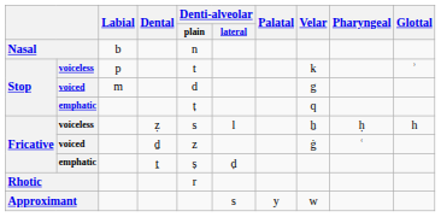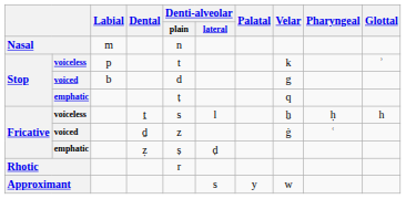 <table class="wikitable" style="text-align: center;">
 <tr>
 <th colspan="2"  rowspan="2"></th>
 <th rowspan="2"><a href='#'>Labial</a></th>
 <th rowspan="2"><a href='#'>Dental</a></th>
 <th colspan="2"><a href='#'>Denti-alveolar</a></th>
 <th rowspan="2"><a href='#'>Palatal</a></th>
 <th rowspan="2"><a href='#'>Velar</a></th>
 <th rowspan="2"><a href='#'>Pharyngeal</a></th>
 <th rowspan="2"><a href='#'>Glottal</a></th>
 </tr>
 <tr>
 <th style="font-size: 80%;">plain</th>
 <th style="font-size: 80%;"><a href='#'>lateral</a></th>
 </tr>
 <tr>
 <th colspan="2" style="text-align: left;"><a href='#'>Nasal</a></th>
-<td> b </td>
+<td> m </td>
 <td></td>
 <td> n </td>
 <td></td>
 <td></td>
 <td></td>
 <td></td>
 <td></td>
 </tr>
 <tr>
 <th rowspan="3" style="text-align: left;"><a href='#'>Stop</a></th>
 <th style="text-align: left; font-size: 80%;"><a href='#'>voiceless</a></th>
 <td> p </td>
 <td></td>
 <td> t </td>
 <td></td>
 <td></td>
 <td> k </td>
 <td></td>
 <td> ʾ </td>
 </tr>
 <tr>
 <th style="text-align: left; font-size: 80%;"><a href='#'>voiced</a></th>
-<td> m </td>
+<td> b </td>
 <td></td>
 <td> d </td>
 <td></td>
 <td></td>
 <td> g </td>
 <td></td>
 <td></td>
 </tr>
 <tr>
 <th style="text-align: left; font-size: 80%;"><a href='#'>emphatic</a></th>
 <td></td>
 <td></td>
 <td> ṭ </td>
 <td></td>
 <td></td>
 <td> q </td>
 <td></td>
 <td></td>
 </tr>
 <tr>
 <th rowspan="3" style="text-align: left;"><a href='#'>Fricative</a></th>
 <th style="text-align: left; font-size: 80%;">voiceless</th>
 <td></td>
-<td> ẓ </td>
+<td> ṯ </td>
 <td> s </td>
 <td> l </td>
 <td></td>
 <td> ẖ </td>
 <td> ḥ </td>
 <td> h </td>
 </tr>
 <tr>
 <th style="text-align: left; font-size: 80%;">voiced</th>
 <td></td>
 <td> ḏ </td>
 <td> z </td>
 <td></td>
 <td></td>
 <td> ġ </td>
 <td> ʿ </td>
 <td></td>
 </tr>
 <tr>
 <th style="text-align: left; font-size: 80%;">emphatic</th>
 <td></td>
-<td> ṯ </td>
+<td> ẓ </td>
 <td> ṣ </td>
 <td> ḍ </td>
 <td></td>
 <td></td>
 <td></td>
 <td></td>
 </tr>
 <tr>
 <th colspan="2" style="text-align: left;"><a href='#'>Rhotic</a></th>
 <td></td>
 <td></td>
 <td> r </td>
 <td></td>
 <td></td>
 <td></td>
 <td></td>
 <td></td>
 </tr>
 <tr>
 <th colspan="2" style="text-align: left;"><a href='#'>Approximant</a></th>
 <td></td>
 <td></td>
 <td></td>
 <td> s </td>
 <td> y </td>
 <td> w </td>
 <td></td>
 <td></td>
 </tr>
 </table>
